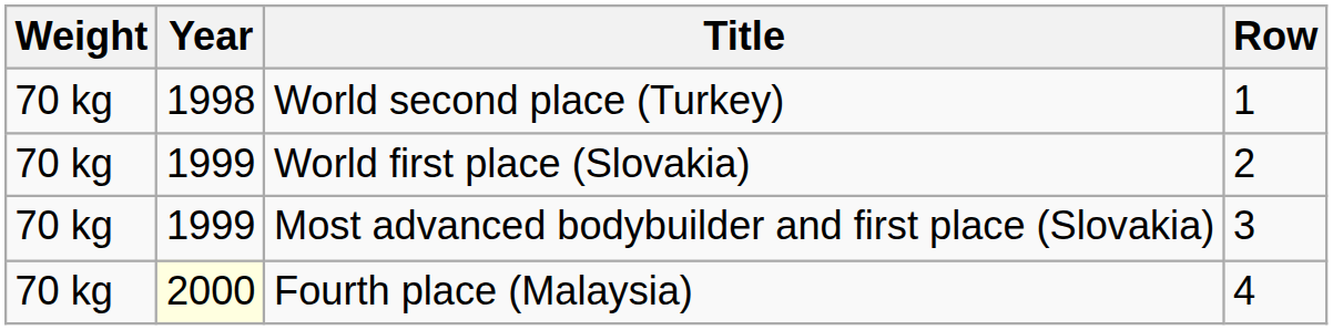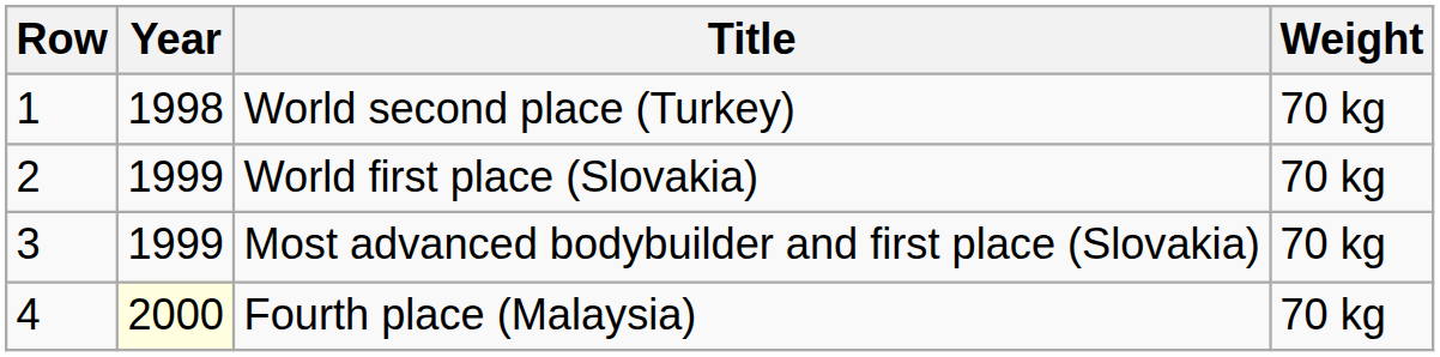 <table class="wikitable">
 <tr>
-<th>Weight</th>
+<th>Row</th>
 <th>Year</th>
 <th>Title</th>
-<th>Row</th>
+<th>Weight</th>
 </tr>
 <tr>
-<td>70 kg</td>
+<td>1</td>
 <td>1998</td>
 <td>World second place (Turkey)</td>
-<td>1</td>
+<td>70 kg</td>
 </tr>
 <tr>
-<td>70 kg</td>
+<td>2</td>
 <td>1999</td>
 <td>World first place (Slovakia)</td>
-<td>2</td>
+<td>70 kg</td>
 </tr>
 <tr>
-<td>70 kg</td>
+<td>3</td>
 <td>1999</td>
 <td>Most advanced bodybuilder and first place (Slovakia)</td>
-<td>3</td>
+<td>70 kg</td>
 </tr>
 <tr>
-<td>70 kg</td>
+<td>4</td>
 <td style="background: lightyellow;">2000</td>
 <td>Fourth place (Malaysia)</td>
-<td>4</td>
+<td>70 kg</td>
 </tr>
 </table>
